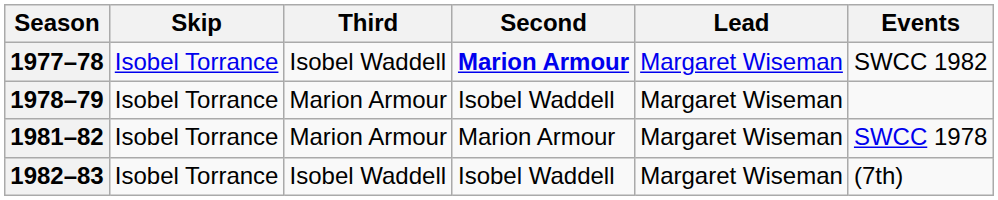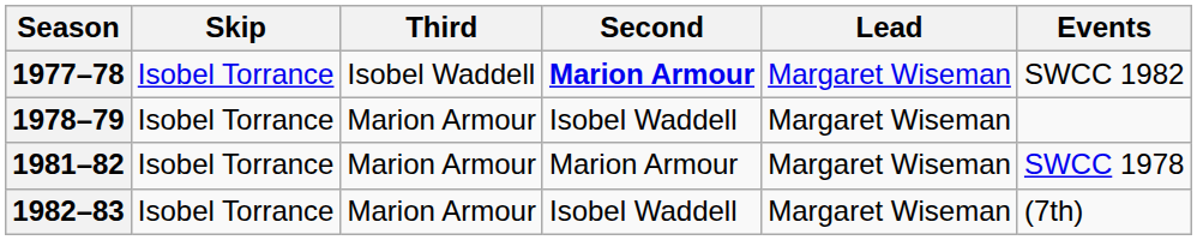 <table class="wikitable">
 <tr>
 <th scope="col">Season</th>
 <th scope="col">Skip</th>
 <th scope="col">Third</th>
 <th scope="col">Second</th>
 <th scope="col">Lead</th>
 <th scope="col">Events</th>
 </tr>
 <tr>
 <th scope="row">1977–78</th>
 <td><a href='#'>Isobel Torrance</a></td>
 <td>Isobel Waddell</td>
 <td><strong><a href='#'>Marion Armour</a></strong></td>
 <td><a href='#'>Margaret Wiseman</a></td>
 <td>SWCC 1982 <br> </td>
 </tr>
 <tr>
 <th scope="row">1978–79</th>
 <td>Isobel Torrance</td>
 <td>Marion Armour</td>
 <td>Isobel Waddell</td>
 <td>Margaret Wiseman</td>
 <td> </td>
 </tr>
 <tr>
 <th scope="row">1981–82</th>
 <td>Isobel Torrance</td>
 <td>Marion Armour</td>
 <td>Marion Armour</td>
 <td>Margaret Wiseman</td>
 <td><a href='#'>SWCC</a> 1978 </td>
 </tr>
 <tr>
 <th scope="row">1982–83</th>
 <td>Isobel Torrance</td>
-<td>Isobel Waddell</td>
+<td>Marion Armour</td>
 <td>Isobel Waddell</td>
 <td>Margaret Wiseman</td>
 <td> (7th)</td>
 </tr>
 </table>
